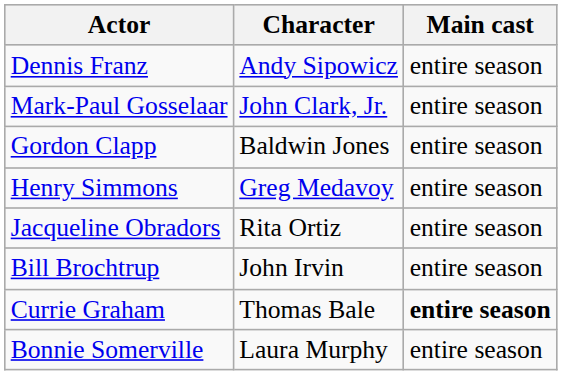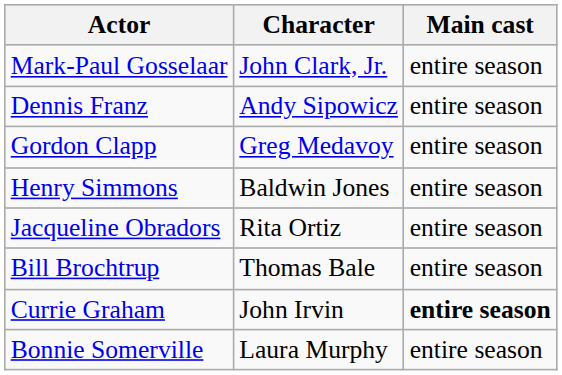 <table class="wikitable sortable" border="1">
 <tr>
 <th>Actor</th>
 <th>Character</th>
 <th>Main cast</th>
 </tr>
 <tr>
+<td><a href='#'>Mark-Paul Gosselaar</a></td>
+<td><a href='#'>John Clark, Jr.</a></td>
+<td>entire season</td>
+</tr>
+<tr>
 <td><a href='#'>Dennis Franz</a></td>
 <td><a href='#'>Andy Sipowicz</a></td>
 <td>entire season</td>
 </tr>
 <tr>
-<td><a href='#'>Mark-Paul Gosselaar</a></td>
-<td><a href='#'>John Clark, Jr.</a></td>
-<td>entire season</td>
-</tr>
-<tr>
 <td><a href='#'>Gordon Clapp</a></td>
-<td>Baldwin Jones</td>
+<td><a href='#'>Greg Medavoy</a></td>
 <td>entire season</td>
 </tr>
 <tr>
 <td><a href='#'>Henry Simmons</a></td>
-<td><a href='#'>Greg Medavoy</a></td>
+<td>Baldwin Jones</td>
 <td>entire season</td>
 </tr>
 <tr>
 <td><a href='#'>Jacqueline Obradors</a></td>
 <td>Rita Ortiz</td>
 <td>entire season</td>
 </tr>
 <tr>
 <td><a href='#'>Bill Brochtrup</a></td>
-<td>John Irvin</td>
+<td>Thomas Bale</td>
 <td>entire season</td>
 </tr>
 <tr>
 <td><a href='#'>Currie Graham</a></td>
-<td>Thomas Bale</td>
+<td>John Irvin</td>
 <td><strong>entire season</strong></td>
 </tr>
 <tr>
 <td><a href='#'>Bonnie Somerville</a></td>
 <td>Laura Murphy</td>
 <td>entire season</td>
 </tr>
 </table>
